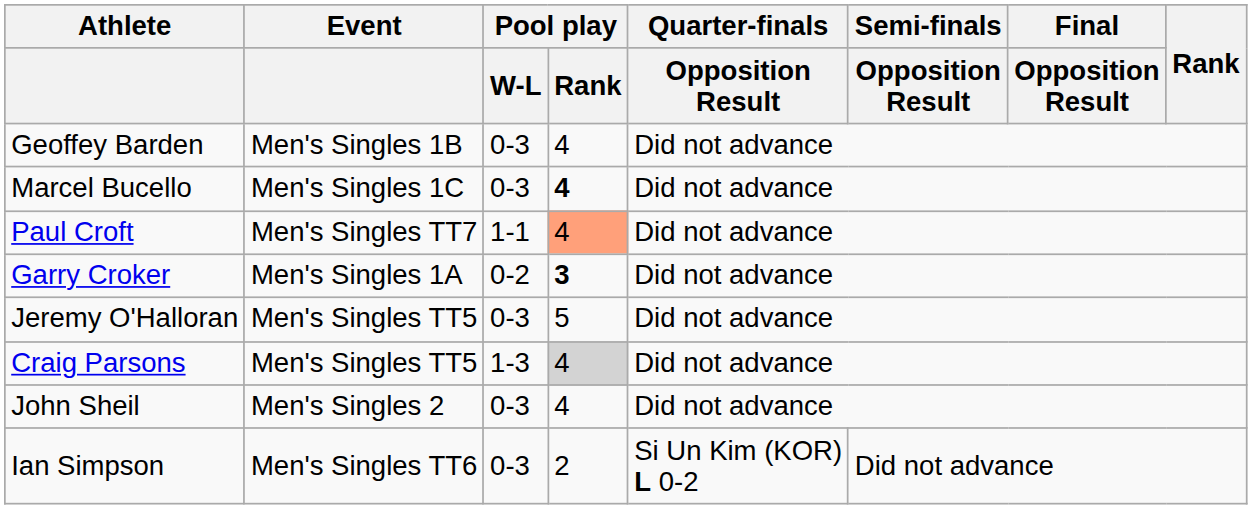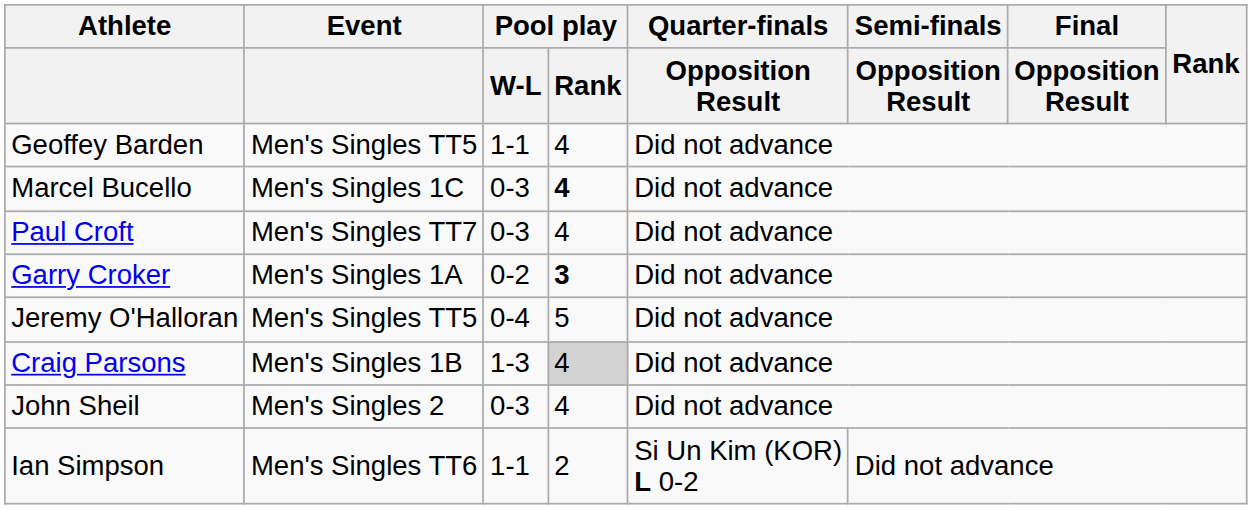 <table class="wikitable">
 <tr>
 <th>Athlete</th>
 <th>Event</th>
 <th colspan="2">Pool play</th>
 <th>Quarter-finals</th>
 <th>Semi-finals</th>
 <th>Final</th>
 <th rowspan="2">Rank</th>
 </tr>
 <tr>
 <th></th>
 <th></th>
 <th>W-L</th>
 <th>Rank</th>
 <th>Opposition<br>Result</th>
 <th>Opposition<br>Result</th>
 <th>Opposition<br>Result</th>
 </tr>
 <tr>
 <td>Geoffey Barden</td>
-<td>Men's Singles 1B</td>
-<td>0-3</td>
+<td>Men's Singles TT5</td>
+<td>1-1</td>
 <td>4</td>
 <td colspan="4">Did not advance</td>
 </tr>
 <tr>
 <td>Marcel Bucello</td>
 <td>Men's Singles 1C</td>
 <td>0-3</td>
 <td><strong>4</strong></td>
 <td colspan="4">Did not advance</td>
 </tr>
 <tr>
 <td><a href='#'>Paul Croft</a></td>
 <td>Men's Singles TT7</td>
-<td>1-1</td>
-<td style="background: lightsalmon;">4</td>
+<td>0-3</td>
+<td>4</td>
 <td colspan="4">Did not advance</td>
 </tr>
 <tr>
 <td><a href='#'>Garry Croker</a></td>
 <td>Men's Singles 1A</td>
 <td>0-2</td>
 <td><strong>3</strong></td>
 <td colspan="4">Did not advance</td>
 </tr>
 <tr>
 <td>Jeremy O'Halloran</td>
 <td>Men's Singles TT5</td>
-<td>0-3</td>
+<td>0-4</td>
 <td>5</td>
 <td colspan="4">Did not advance</td>
 </tr>
 <tr>
 <td><a href='#'>Craig Parsons</a></td>
-<td>Men's Singles TT5</td>
+<td>Men's Singles 1B</td>
 <td>1-3</td>
 <td style="background: lightgrey;">4</td>
 <td colspan="4">Did not advance</td>
 </tr>
 <tr>
 <td>John Sheil</td>
 <td>Men's Singles 2</td>
 <td>0-3</td>
 <td>4</td>
 <td colspan="4">Did not advance</td>
 </tr>
 <tr>
 <td>Ian Simpson</td>
 <td>Men's Singles TT6</td>
-<td>0-3</td>
+<td>1-1</td>
 <td>2</td>
 <td> Si Un Kim (KOR)<br><strong>L</strong> 0-2</td>
 <td colspan="3">Did not advance</td>
 </tr>
 </table>
